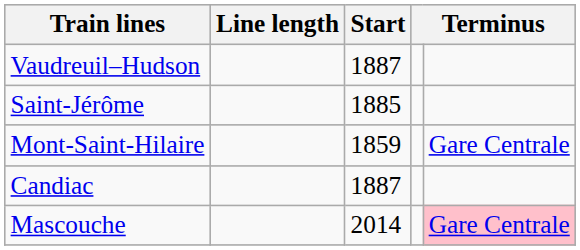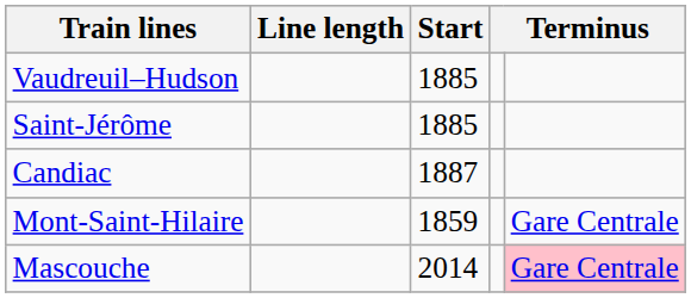 <table class="wikitable">
 <tr>
 <th>Train lines</th>
 <th>Line length</th>
 <th>Start</th>
 <th colspan="2">Terminus</th>
 </tr>
 <tr>
 <td> <a href='#'>Vaudreuil–Hudson</a></td>
 <td></td>
-<td>1887</td>
+<td>1885</td>
 <td></td>
 <td></td>
 </tr>
 <tr>
 <td> <a href='#'>Saint-Jérôme</a></td>
 <td></td>
 <td>1885</td>
 <td></td>
 <td></td>
 </tr>
 <tr>
+<td> <a href='#'>Candiac</a></td>
+<td></td>
+<td>1887</td>
+<td></td>
+<td></td>
+</tr>
+<tr>
 <td> <a href='#'>Mont-Saint-Hilaire</a></td>
 <td></td>
 <td>1859</td>
 <td></td>
 <td><a href='#'>Gare Centrale</a></td>
-</tr>
-<tr>
-<td> <a href='#'>Candiac</a></td>
-<td></td>
-<td>1887</td>
-<td></td>
-<td></td>
 </tr>
 <tr>
 <td> <a href='#'>Mascouche</a></td>
 <td></td>
 <td>2014</td>
 <td></td>
 <td style="background: pink;"><a href='#'>Gare Centrale</a></td>
 </tr>
 </table>
